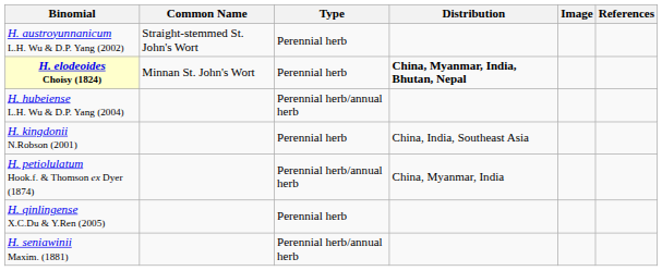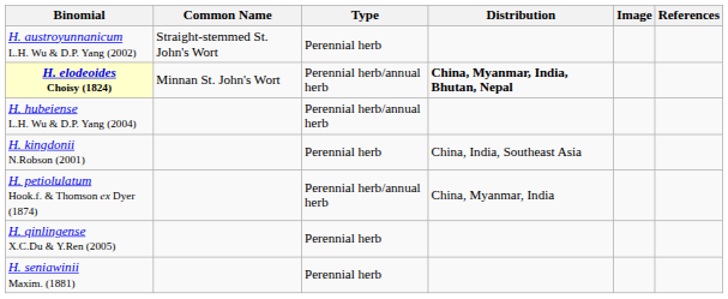 <table class="wikitable mw-collapsible ">
 <tr>
 <th>Binomial</th>
 <th>Common Name</th>
 <th>Type</th>
 <th>Distribution</th>
 <th>Image</th>
 <th>References</th>
 </tr>
 <tr>
 <td><em><a href='#'>H. austroyunnanicum</a></em><br><small>L.H. Wu & D.P. Yang (2002)</small></td>
 <td>Straight-stemmed St. John's Wort</td>
 <td>Perennial herb</td>
 <td></td>
 <td></td>
 <td></td>
 </tr>
 <tr>
 <th scope="row" align="left" style="background:#FFFFCC;"><em><a href='#'>H. elodeoides</a></em><br><small>Choisy (1824)</small></th>
 <td>Minnan St. John's Wort</td>
-<td>Perennial herb</td>
+<td>Perennial herb/annual herb</td>
 <td><strong>China, Myanmar, India, Bhutan, Nepal</strong></td>
 <td></td>
 <td></td>
 </tr>
 <tr>
 <td><em><a href='#'>H. hubeiense</a></em><br><small>L.H. Wu & D.P. Yang (2004)</small></td>
 <td></td>
 <td>Perennial herb/annual herb</td>
 <td></td>
 <td></td>
 <td></td>
 </tr>
 <tr>
 <td><em><a href='#'>H. kingdonii</a></em><br><small>N.Robson (2001)</small></td>
 <td></td>
 <td>Perennial herb</td>
 <td>China, India, Southeast Asia</td>
 <td></td>
 <td></td>
 </tr>
 <tr>
 <td><em><a href='#'>H. petiolulatum</a></em><br><small>Hook.f. & Thomson <em>ex</em> Dyer (1874)</small></td>
 <td></td>
 <td>Perennial herb/annual herb</td>
 <td>China, Myanmar, India</td>
 <td></td>
 <td></td>
 </tr>
 <tr>
 <td><em><a href='#'>H. qinlingense</a></em><br><small>X.C.Du & Y.Ren (2005)</small></td>
 <td></td>
 <td>Perennial herb</td>
 <td></td>
 <td></td>
 <td></td>
 </tr>
 <tr>
 <td><em><a href='#'>H. seniawinii</a></em><br><small>Maxim. (1881)</small></td>
 <td></td>
-<td>Perennial herb/annual herb</td>
+<td>Perennial herb</td>
 <td></td>
 <td></td>
 <td></td>
 </tr>
 </table>
